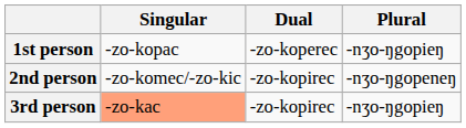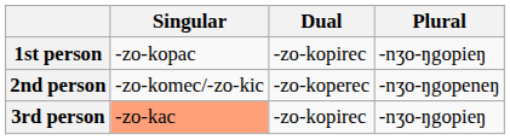 <table class="wikitable">
 <tr>
 <th></th>
 <th>Singular</th>
 <th>Dual</th>
 <th>Plural</th>
 </tr>
 <tr>
 <th>1st person</th>
 <td>-zo-kopac</td>
-<td>-zo-koperec</td>
+<td>-zo-kopirec</td>
 <td>-nʒo-ŋgopieŋ</td>
 </tr>
 <tr>
 <th>2nd person</th>
 <td>-zo-komec/-zo-kic</td>
-<td>-zo-kopirec</td>
+<td>-zo-koperec</td>
 <td>-nʒo-ŋgopeneŋ</td>
 </tr>
 <tr>
 <th>3rd person</th>
 <td style="background: lightsalmon;">-zo-kac</td>
 <td>-zo-kopirec</td>
 <td>-nʒo-ŋgopieŋ</td>
 </tr>
 </table>
